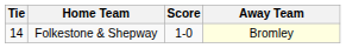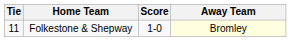 <table class="wikitable" style="text-align:center;">
 <tr>
 <th width=20>Tie</th>
 <th width=175>Home Team</th>
 <th width=20>Score</th>
 <th width=175>Away Team</th>
 </tr>
 <tr>
-<td>14</td>
+<td>11</td>
 <td>Folkestone & Shepway</td>
 <td>1-0</td>
 <td style="background: lightyellow;">Bromley</td>
 </tr>
 </table>
